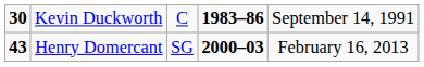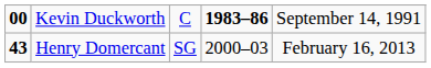 <table class="wikitable" style="text-align:center;">
 <tr>
 </tr>
 <tr>
-<td><strong>30</strong></td>
+<td><strong>00</strong></td>
 <td><a href='#'>Kevin Duckworth</a></td>
 <td><a href='#'>C</a></td>
 <td><strong>1983–86</strong></td>
 <td>September 14, 1991</td>
 </tr>
 <tr>
 <td><strong>43</strong></td>
 <td><a href='#'>Henry Domercant</a></td>
 <td><a href='#'>SG</a></td>
-<td><strong>2000–03</strong></td>
+<td>2000–03</td>
 <td>February 16, 2013</td>
 </tr>
 </table>
